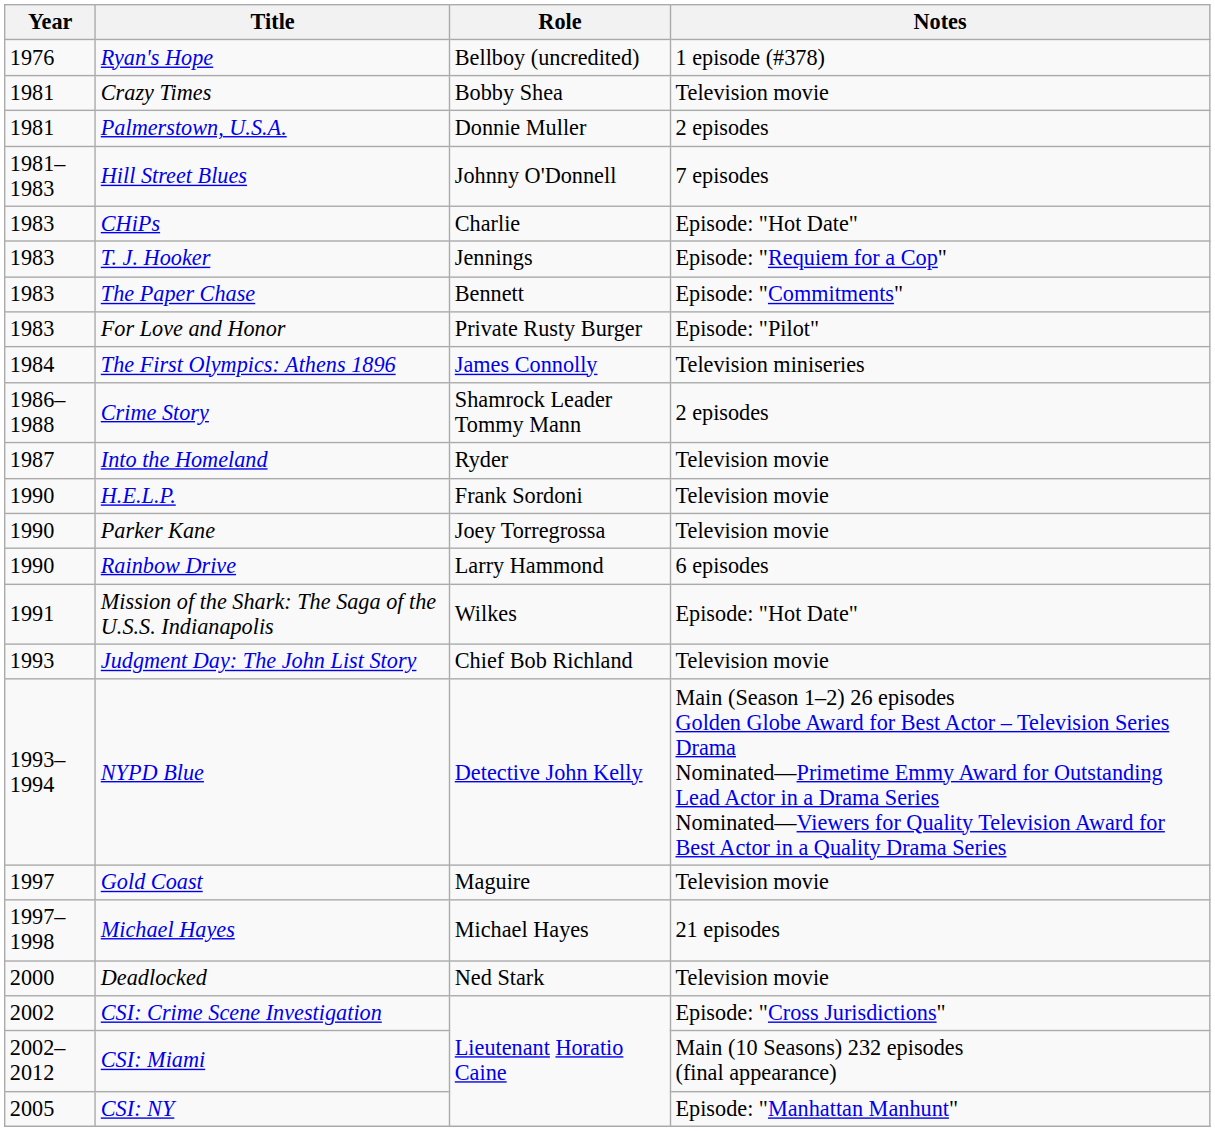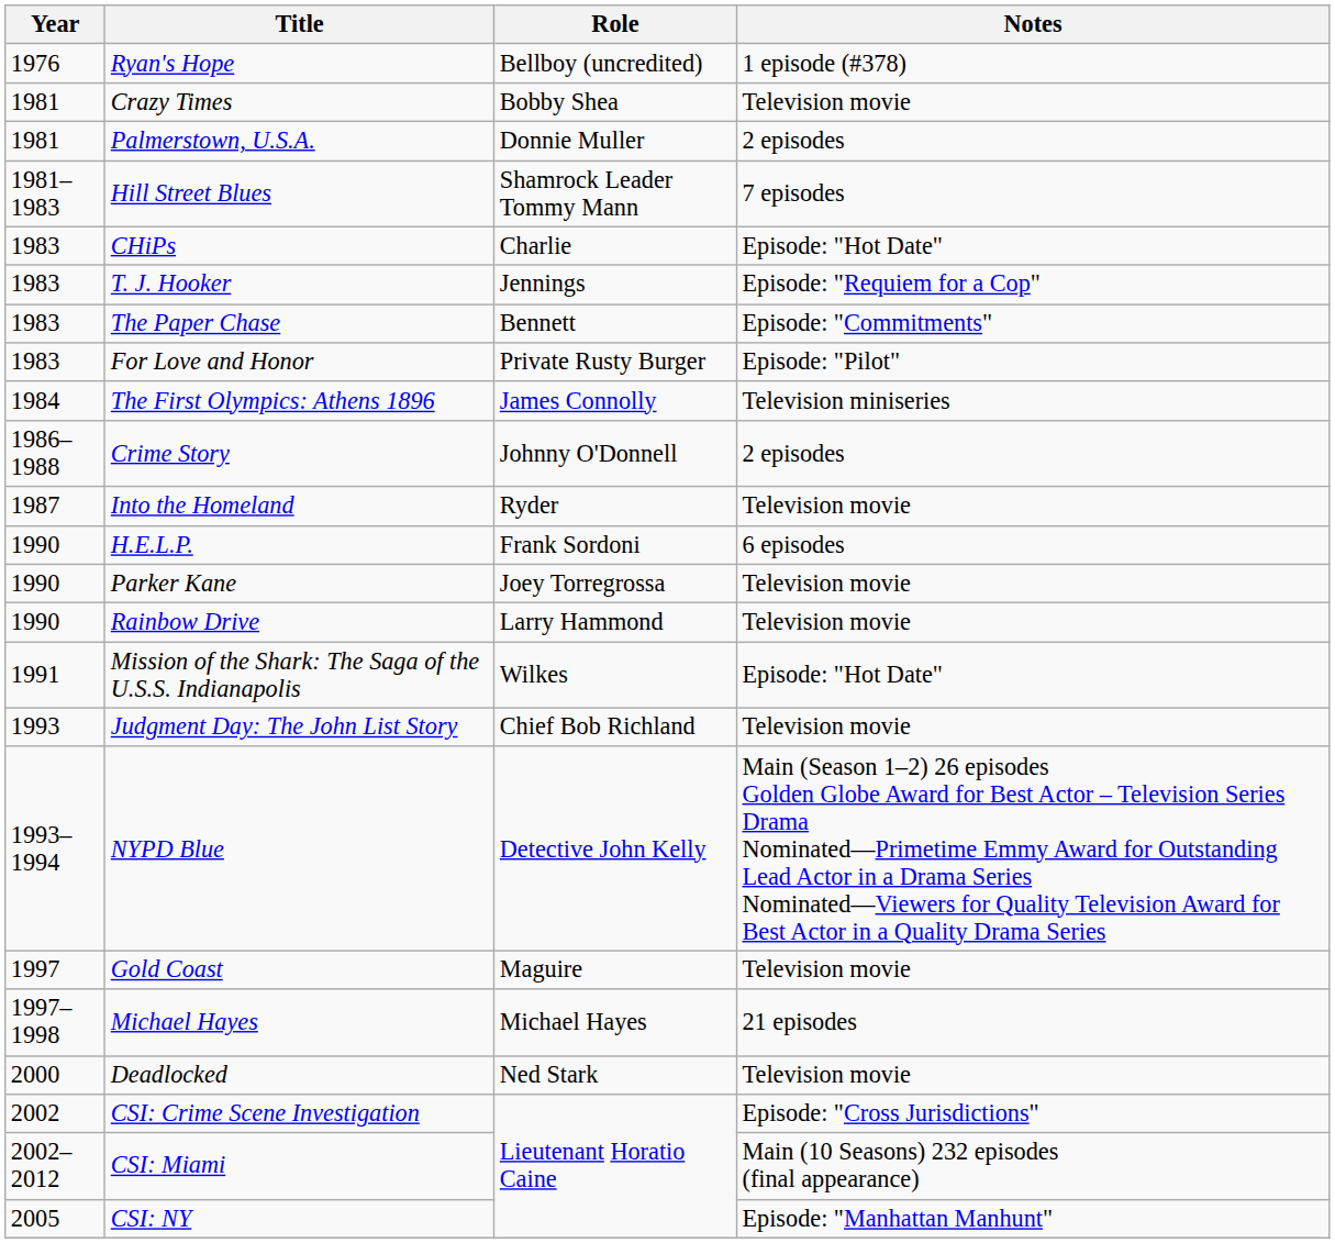 <table class="wikitable sortable">
 <tr>
 <th>Year</th>
 <th>Title</th>
 <th>Role</th>
 <th>Notes</th>
 </tr>
 <tr>
 <td>1976</td>
 <td><em><a href='#'>Ryan's Hope</a></em></td>
 <td>Bellboy (uncredited)</td>
 <td>1 episode (#378)</td>
 </tr>
 <tr>
 <td>1981</td>
 <td><em>Crazy Times</em></td>
 <td>Bobby Shea</td>
 <td>Television movie</td>
 </tr>
 <tr>
 <td>1981</td>
 <td><em><a href='#'>Palmerstown, U.S.A.</a></em></td>
 <td>Donnie Muller</td>
 <td>2 episodes</td>
 </tr>
 <tr>
 <td>1981–1983</td>
 <td><em><a href='#'>Hill Street Blues</a></em></td>
-<td>Johnny O'Donnell</td>
+<td>Shamrock Leader Tommy Mann</td>
 <td>7 episodes</td>
 </tr>
 <tr>
 <td>1983</td>
 <td><em><a href='#'>CHiPs</a></em></td>
 <td>Charlie</td>
 <td>Episode: "Hot Date"</td>
 </tr>
 <tr>
 <td>1983</td>
 <td><em><a href='#'>T. J. Hooker</a></em></td>
 <td>Jennings</td>
 <td>Episode: "<a href='#'>Requiem for a Cop</a>"</td>
 </tr>
 <tr>
 <td>1983</td>
 <td data-sort-value="Paper Chase, The"><em><a href='#'>The Paper Chase</a></em></td>
 <td>Bennett</td>
 <td>Episode: "<a href='#'>Commitments</a>"</td>
 </tr>
 <tr>
 <td>1983</td>
 <td><em>For Love and Honor</em></td>
 <td>Private Rusty Burger</td>
 <td>Episode: "Pilot"</td>
 </tr>
 <tr>
 <td>1984</td>
 <td data-sort-value="First Olympics: Athens 1896, The"><em><a href='#'>The First Olympics: Athens 1896</a></em></td>
 <td><a href='#'>James Connolly</a></td>
 <td>Television miniseries</td>
 </tr>
 <tr>
 <td>1986–1988</td>
 <td><em><a href='#'>Crime Story</a></em></td>
-<td>Shamrock Leader Tommy Mann</td>
+<td>Johnny O'Donnell</td>
 <td>2 episodes</td>
 </tr>
 <tr>
 <td>1987</td>
 <td><em><a href='#'>Into the Homeland</a></em></td>
 <td>Ryder</td>
 <td>Television movie</td>
 </tr>
 <tr>
 <td>1990</td>
 <td><em><a href='#'>H.E.L.P.</a></em></td>
 <td>Frank Sordoni</td>
-<td>Television movie</td>
+<td>6 episodes</td>
 </tr>
 <tr>
 <td>1990</td>
 <td><em>Parker Kane</em></td>
 <td>Joey Torregrossa</td>
 <td>Television movie</td>
 </tr>
 <tr>
 <td>1990</td>
 <td><em><a href='#'>Rainbow Drive</a></em></td>
 <td>Larry Hammond</td>
-<td>6 episodes</td>
+<td>Television movie</td>
 </tr>
 <tr>
 <td>1991</td>
 <td><em>Mission of the Shark: The Saga of the U.S.S. Indianapolis</em></td>
 <td>Wilkes</td>
 <td>Episode: "Hot Date"</td>
 </tr>
 <tr>
 <td>1993</td>
 <td><em><a href='#'>Judgment Day: The John List Story</a></em></td>
 <td>Chief Bob Richland</td>
 <td>Television movie</td>
 </tr>
 <tr>
 <td>1993–1994</td>
 <td><em><a href='#'>NYPD Blue</a></em></td>
 <td><a href='#'>Detective John Kelly</a></td>
 <td>Main (Season 1–2) 26 episodes<br><a href='#'>Golden Globe Award for Best Actor – Television Series Drama</a><br>Nominated—<a href='#'>Primetime Emmy Award for Outstanding Lead Actor in a Drama Series</a><br>Nominated—<a href='#'>Viewers for Quality Television Award for Best Actor in a Quality Drama Series</a></td>
 </tr>
 <tr>
 <td>1997</td>
 <td><em><a href='#'>Gold Coast</a></em></td>
 <td>Maguire</td>
 <td>Television movie</td>
 </tr>
 <tr>
 <td>1997–1998</td>
 <td><em><a href='#'>Michael Hayes</a></em></td>
 <td>Michael Hayes</td>
 <td>21 episodes</td>
 </tr>
 <tr>
 <td>2000</td>
 <td><em>Deadlocked</em></td>
 <td>Ned Stark</td>
 <td>Television movie</td>
 </tr>
 <tr>
 <td>2002</td>
 <td><em><a href='#'>CSI: Crime Scene Investigation</a></em></td>
 <td rowspan="3"><a href='#'>Lieutenant</a> <a href='#'>Horatio Caine</a></td>
 <td>Episode: "<a href='#'>Cross Jurisdictions</a>"</td>
 </tr>
 <tr>
 <td>2002–2012</td>
 <td><em><a href='#'>CSI: Miami</a> </em></td>
 <td>Main (10 Seasons) 232 episodes<br>(final appearance)</td>
 </tr>
 <tr>
 <td>2005</td>
 <td><em><a href='#'>CSI: NY</a></em></td>
 <td>Episode: "<a href='#'>Manhattan Manhunt</a>"</td>
 </tr>
 <tr>
 </tr>
 </table>
